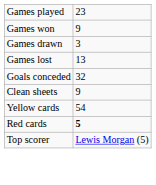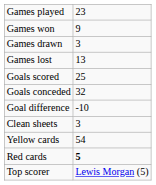 <table class="wikitable">
 <tr>
 <td>Games played</td>
 <td>23</td>
 </tr>
 <tr>
 <td>Games won</td>
 <td>9</td>
 </tr>
 <tr>
 <td>Games drawn</td>
 <td>3</td>
 </tr>
 <tr>
 <td>Games lost</td>
 <td>13</td>
 </tr>
 <tr>
+<td>Goals scored</td>
+<td>25</td>
+</tr>
+<tr>
 <td>Goals conceded</td>
 <td>32</td>
 </tr>
 <tr>
+<td>Goal difference</td>
+<td>-10</td>
+</tr>
+<tr>
 <td>Clean sheets</td>
-<td>9</td>
+<td>3</td>
 </tr>
 <tr>
 <td>Yellow cards</td>
 <td>54</td>
 </tr>
 <tr>
 <td>Red cards</td>
 <td><strong>5</strong></td>
 </tr>
 <tr>
 <td>Top scorer</td>
 <td><a href='#'>Lewis Morgan</a> (5)</td>
 </tr>
 </table>
